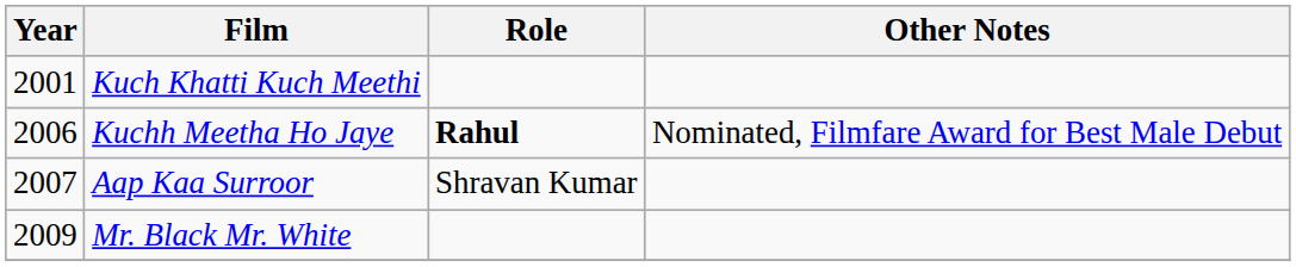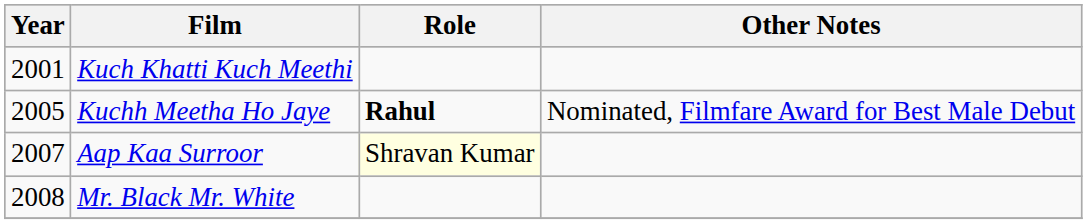 <table class="wikitable sortable">
 <tr>
 <th>Year</th>
 <th>Film</th>
 <th>Role</th>
 <th>Other Notes</th>
 </tr>
 <tr>
 <td>2001</td>
 <td><em><a href='#'>Kuch Khatti Kuch Meethi</a></em></td>
 <td></td>
 <td></td>
 </tr>
 <tr>
-<td>2006</td>
+<td>2005</td>
 <td><em><a href='#'>Kuchh Meetha Ho Jaye</a></em></td>
 <td><strong>Rahul</strong></td>
 <td>Nominated, <a href='#'>Filmfare Award for Best Male Debut</a></td>
 </tr>
 <tr>
 <td>2007</td>
 <td><em><a href='#'>Aap Kaa Surroor</a></em></td>
-<td>Shravan Kumar</td>
+<td style="background: lightyellow;">Shravan Kumar</td>
 <td></td>
 </tr>
 <tr>
-<td>2009</td>
+<td>2008</td>
 <td><em><a href='#'>Mr. Black Mr. White</a></em></td>
 <td></td>
 <td></td>
 </tr>
 <tr>
 </tr>
 </table>
